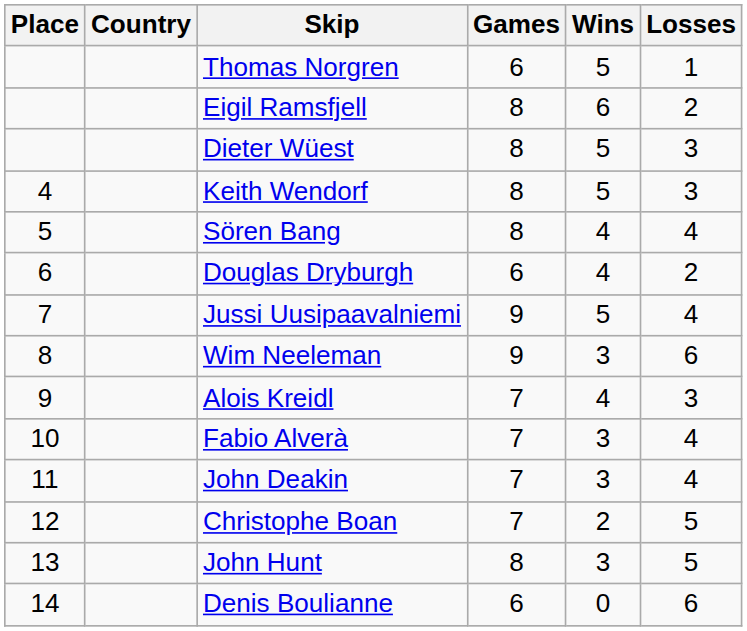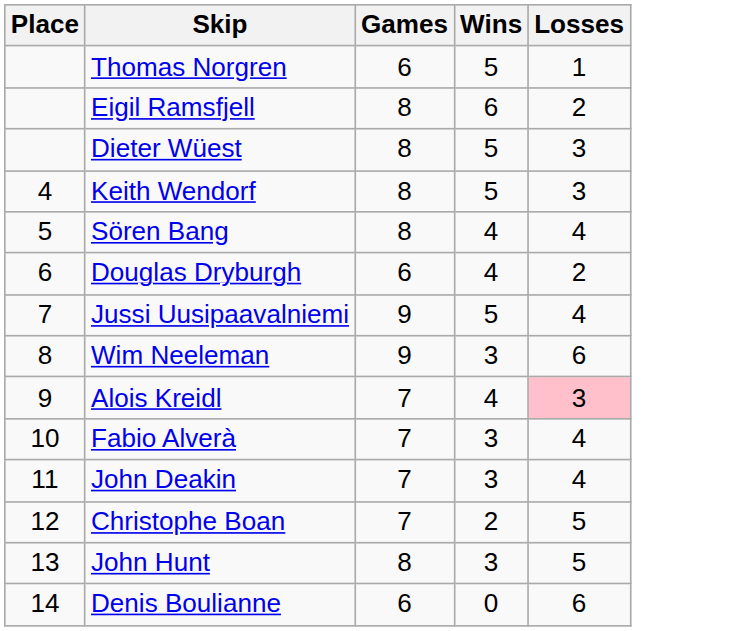 <table class="wikitable" style="text-align:center">
 <tr>
 <th>Place</th>
-<th>Country</th>
 <th>Skip</th>
 <th>Games</th>
 <th>Wins</th>
 <th>Losses</th>
 </tr>
 <tr>
 <td></td>
-<td align=left></td>
 <td align=left><a href='#'>Thomas Norgren</a></td>
 <td>6</td>
 <td>5</td>
 <td>1</td>
 </tr>
 <tr>
 <td></td>
-<td align=left></td>
 <td align=left><a href='#'>Eigil Ramsfjell</a></td>
 <td>8</td>
 <td>6</td>
 <td>2</td>
 </tr>
 <tr>
 <td></td>
-<td align=left></td>
 <td align=left><a href='#'>Dieter Wüest</a></td>
 <td>8</td>
 <td>5</td>
 <td>3</td>
 </tr>
 <tr>
 <td>4</td>
-<td align=left></td>
 <td align=left><a href='#'>Keith Wendorf</a></td>
 <td>8</td>
 <td>5</td>
 <td>3</td>
 </tr>
 <tr>
 <td>5</td>
-<td align=left></td>
 <td align=left><a href='#'>Sören Bang</a></td>
 <td>8</td>
 <td>4</td>
 <td>4</td>
 </tr>
 <tr>
 <td>6</td>
-<td align=left></td>
 <td align=left><a href='#'>Douglas Dryburgh</a></td>
 <td>6</td>
 <td>4</td>
 <td>2</td>
 </tr>
 <tr>
 <td>7</td>
-<td align=left></td>
 <td align=left><a href='#'>Jussi Uusipaavalniemi</a></td>
 <td>9</td>
 <td>5</td>
 <td>4</td>
 </tr>
 <tr>
 <td>8</td>
-<td align=left></td>
 <td align=left><a href='#'>Wim Neeleman</a></td>
 <td>9</td>
 <td>3</td>
 <td>6</td>
 </tr>
 <tr>
 <td>9</td>
-<td align=left></td>
 <td align=left><a href='#'>Alois Kreidl</a></td>
 <td>7</td>
 <td>4</td>
-<td>3</td>
+<td style="background: pink;">3</td>
 </tr>
 <tr>
 <td>10</td>
-<td align=left></td>
 <td align=left><a href='#'>Fabio Alverà</a></td>
 <td>7</td>
 <td>3</td>
 <td>4</td>
 </tr>
 <tr>
 <td>11</td>
-<td align=left></td>
 <td align=left><a href='#'>John Deakin</a></td>
 <td>7</td>
 <td>3</td>
 <td>4</td>
 </tr>
 <tr>
 <td>12</td>
-<td align=left></td>
 <td align=left><a href='#'>Christophe Boan</a></td>
 <td>7</td>
 <td>2</td>
 <td>5</td>
 </tr>
 <tr>
 <td>13</td>
-<td align=left></td>
 <td align=left><a href='#'>John Hunt</a></td>
 <td>8</td>
 <td>3</td>
 <td>5</td>
 </tr>
 <tr>
 <td>14</td>
-<td align=left></td>
 <td align=left><a href='#'>Denis Boulianne</a></td>
 <td>6</td>
 <td>0</td>
 <td>6</td>
 </tr>
 </table>
